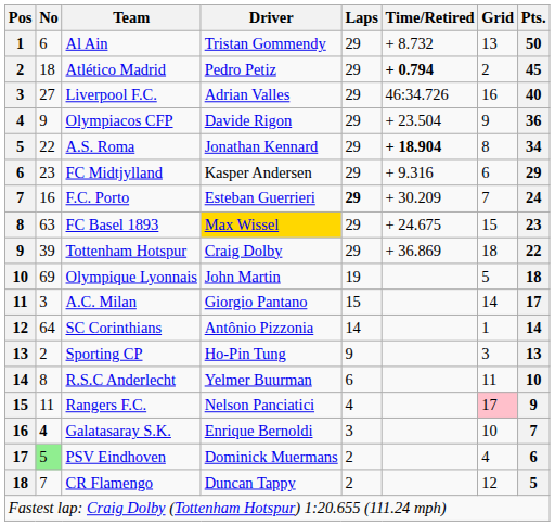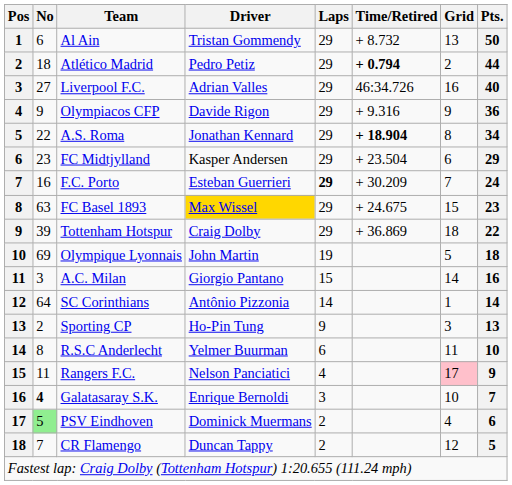 <table class="wikitable" style="font-size: 95%">
 <tr>
 <th>Pos</th>
 <th>No</th>
 <th>Team</th>
 <th>Driver</th>
 <th>Laps</th>
 <th>Time/Retired</th>
 <th>Grid</th>
 <th>Pts.</th>
 </tr>
 <tr>
 <th>1</th>
 <td>6</td>
 <td> <a href='#'>Al Ain</a></td>
 <td> <a href='#'>Tristan Gommendy</a></td>
 <td>29</td>
 <td>+ 8.732</td>
 <td>13</td>
 <th>50</th>
 </tr>
 <tr>
 <th>2</th>
 <td>18</td>
 <td> <a href='#'>Atlético Madrid</a></td>
 <td> <a href='#'>Pedro Petiz</a></td>
 <td>29</td>
 <td><strong>+ 0.794</strong></td>
 <td>2</td>
-<th>45</th>
+<th>44</th>
 </tr>
 <tr>
 <th>3</th>
 <td>27</td>
 <td> <a href='#'>Liverpool F.C.</a></td>
 <td> <a href='#'>Adrian Valles</a></td>
 <td>29</td>
 <td>46:34.726</td>
 <td>16</td>
 <th>40</th>
 </tr>
 <tr>
 <th>4</th>
 <td>9</td>
 <td> <a href='#'>Olympiacos CFP</a></td>
 <td> <a href='#'>Davide Rigon</a></td>
 <td>29</td>
-<td>+ 23.504</td>
+<td>+ 9.316</td>
 <td>9</td>
 <th>36</th>
 </tr>
 <tr>
 <th>5</th>
 <td>22</td>
 <td> <a href='#'>A.S. Roma</a></td>
 <td> <a href='#'>Jonathan Kennard</a></td>
 <td>29</td>
 <td><strong>+ 18.904</strong></td>
 <td>8</td>
 <th>34</th>
 </tr>
 <tr>
 <th>6</th>
 <td>23</td>
 <td> <a href='#'>FC Midtjylland</a></td>
 <td> Kasper Andersen</td>
 <td>29</td>
-<td>+ 9.316</td>
+<td>+ 23.504</td>
 <td>6</td>
 <th>29</th>
 </tr>
 <tr>
 <th>7</th>
 <td>16</td>
 <td> <a href='#'>F.C. Porto</a></td>
 <td> <a href='#'>Esteban Guerrieri</a></td>
 <td><strong>29</strong></td>
 <td>+ 30.209</td>
 <td>7</td>
 <th>24</th>
 </tr>
 <tr>
 <th>8</th>
 <td>63</td>
 <td> <a href='#'>FC Basel 1893</a></td>
 <td style="background: gold;"> <a href='#'>Max Wissel</a></td>
 <td>29</td>
 <td>+ 24.675</td>
 <td>15</td>
 <th>23</th>
 </tr>
 <tr>
 <th>9</th>
 <td>39</td>
 <td> <a href='#'>Tottenham Hotspur</a></td>
 <td> <a href='#'>Craig Dolby</a></td>
 <td>29</td>
 <td>+ 36.869</td>
 <td>18</td>
 <th>22</th>
 </tr>
 <tr>
 <th>10</th>
 <td>69</td>
 <td> <a href='#'>Olympique Lyonnais</a></td>
 <td> <a href='#'>John Martin</a></td>
 <td>19</td>
 <td></td>
 <td>5</td>
 <th>18</th>
 </tr>
 <tr>
 <th>11</th>
 <td>3</td>
 <td> <a href='#'>A.C. Milan</a></td>
 <td> <a href='#'>Giorgio Pantano</a></td>
 <td>15</td>
 <td></td>
 <td>14</td>
-<th>17</th>
+<th>16</th>
 </tr>
 <tr>
 <th>12</th>
 <td>64</td>
 <td> <a href='#'>SC Corinthians</a></td>
 <td> <a href='#'>Antônio Pizzonia</a></td>
 <td>14</td>
 <td></td>
 <td>1</td>
 <th>14</th>
 </tr>
 <tr>
 <th>13</th>
 <td>2</td>
 <td> <a href='#'>Sporting CP</a></td>
 <td> <a href='#'>Ho-Pin Tung</a></td>
 <td>9</td>
 <td></td>
 <td>3</td>
 <th>13</th>
 </tr>
 <tr>
 <th>14</th>
 <td>8</td>
 <td> <a href='#'>R.S.C Anderlecht</a></td>
 <td> <a href='#'>Yelmer Buurman</a></td>
 <td>6</td>
 <td></td>
 <td>11</td>
 <th>10</th>
 </tr>
 <tr>
 <th>15</th>
 <td>11</td>
 <td> <a href='#'>Rangers F.C.</a></td>
 <td> <a href='#'>Nelson Panciatici</a></td>
 <td>4</td>
 <td></td>
 <td style="background: pink;">17</td>
 <th>9</th>
 </tr>
 <tr>
 <th>16</th>
 <td><strong>4</strong></td>
 <td> <a href='#'>Galatasaray S.K.</a></td>
 <td> <a href='#'>Enrique Bernoldi</a></td>
 <td>3</td>
 <td></td>
 <td>10</td>
 <th>7</th>
 </tr>
 <tr>
 <th>17</th>
 <td style="background: lightgreen;">5</td>
 <td> <a href='#'>PSV Eindhoven</a></td>
 <td> <a href='#'>Dominick Muermans</a></td>
 <td>2</td>
 <td></td>
 <td>4</td>
 <th>6</th>
 </tr>
 <tr>
 <th>18</th>
 <td>7</td>
 <td> <a href='#'>CR Flamengo</a></td>
 <td> <a href='#'>Duncan Tappy</a></td>
 <td>2</td>
 <td></td>
 <td>12</td>
 <th>5</th>
 </tr>
 <tr>
 <td colspan=8><em>Fastest lap: <a href='#'>Craig Dolby</a> (<a href='#'>Tottenham Hotspur</a>) 1:20.655 (111.24 mph)</em></td>
 </tr>
 </table>
